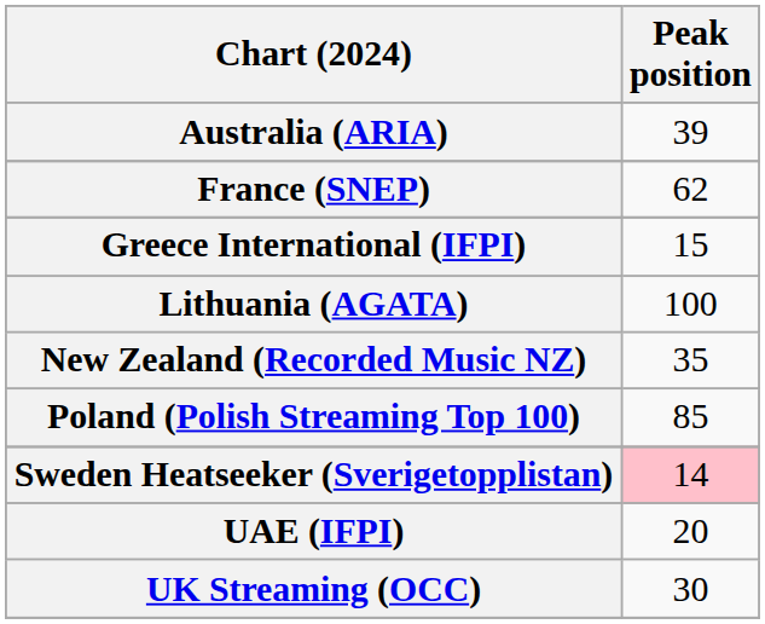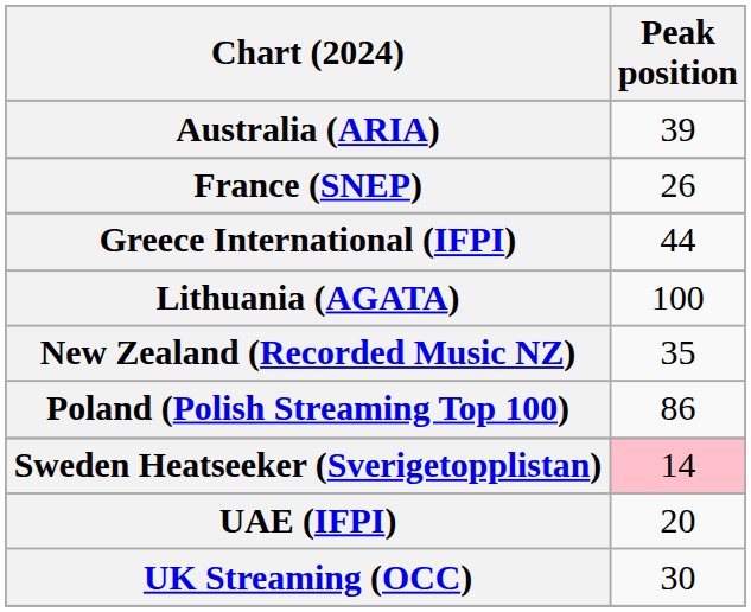 <table class="wikitable sortable plainrowheaders" style="text-align:center">
 <tr>
 <th scope="col">Chart (2024)</th>
 <th scope="col">Peak<br>position</th>
 </tr>
 <tr>
 <th scope="row">Australia (<a href='#'>ARIA</a>)</th>
 <td>39</td>
 </tr>
 <tr>
 </tr>
 <tr>
 </tr>
 <tr>
 <th scope="row">France (<a href='#'>SNEP</a>)</th>
-<td>62</td>
+<td>26</td>
 </tr>
 <tr>
 </tr>
 <tr>
 <th scope="row">Greece International (<a href='#'>IFPI</a>)</th>
-<td>15</td>
+<td>44</td>
 </tr>
 <tr>
 <th scope="row">Lithuania (<a href='#'>AGATA</a>)</th>
 <td>100</td>
 </tr>
 <tr>
 <th scope="row">New Zealand (<a href='#'>Recorded Music NZ</a>)</th>
 <td>35</td>
 </tr>
 <tr>
 <th scope="row">Poland (<a href='#'>Polish Streaming Top 100</a>)</th>
-<td>85</td>
+<td>86</td>
 </tr>
 <tr>
 </tr>
 <tr>
 <th scope="row">Sweden Heatseeker (<a href='#'>Sverigetopplistan</a>)</th>
 <td style="background: pink;">14</td>
 </tr>
 <tr>
 <th scope="row">UAE (<a href='#'>IFPI</a>)</th>
 <td>20</td>
 </tr>
 <tr>
 <th scope="row"><a href='#'>UK Streaming</a> (<a href='#'>OCC</a>)</th>
 <td>30</td>
 </tr>
 <tr>
 </tr>
 </table>
